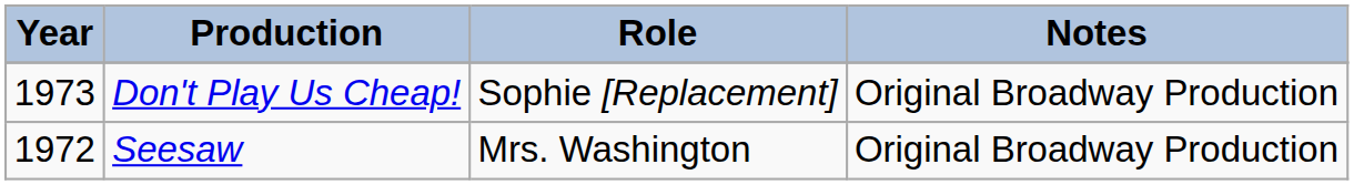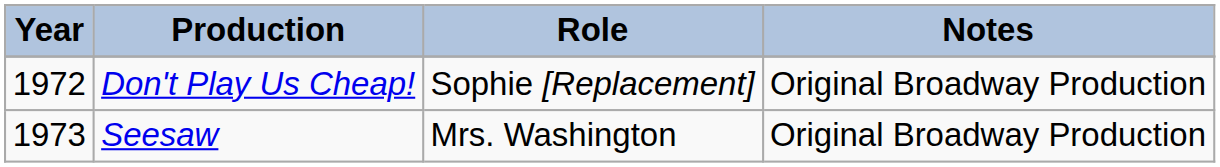 <table class="wikitable" style="font-size:100%;">
 <tr>
 <th style="background:#B0C4DE;">Year</th>
 <th style="background:#B0C4DE;">Production</th>
 <th style="background:#B0C4DE;">Role</th>
 <th style="background:#B0C4DE;">Notes</th>
 </tr>
 <tr>
 </tr>
 <tr>
-<td>1973</td>
+<td>1972</td>
 <td><a href='#'><em>Don't Play Us Cheap!</em></a></td>
 <td>Sophie <em>[Replacement]</em></td>
 <td>Original Broadway Production</td>
 </tr>
 <tr>
-<td>1972</td>
+<td>1973</td>
 <td><a href='#'><em>Seesaw</em></a></td>
 <td>Mrs. Washington</td>
 <td>Original Broadway Production</td>
 </tr>
 </table>
